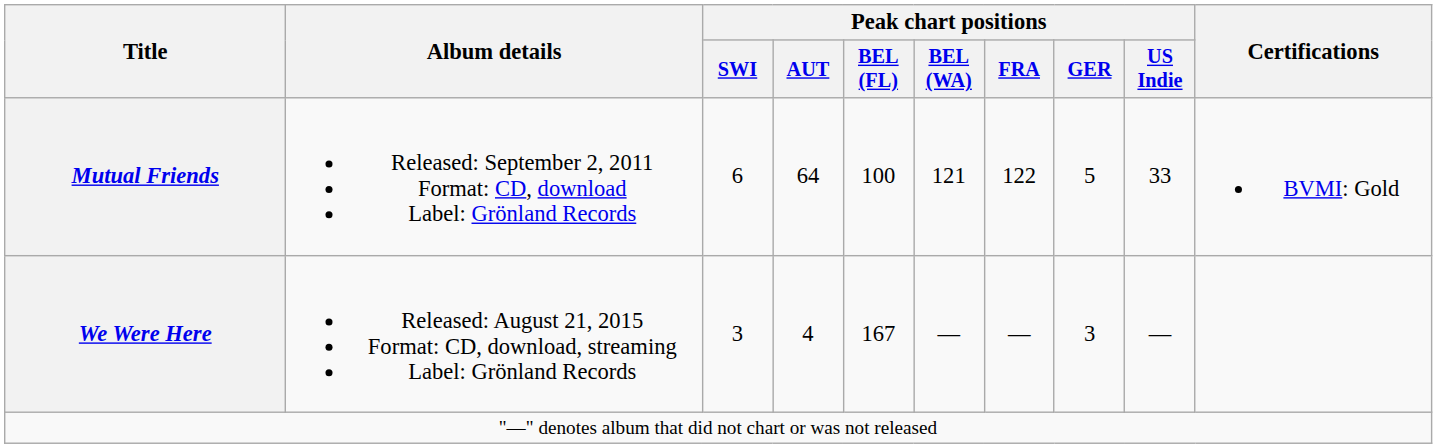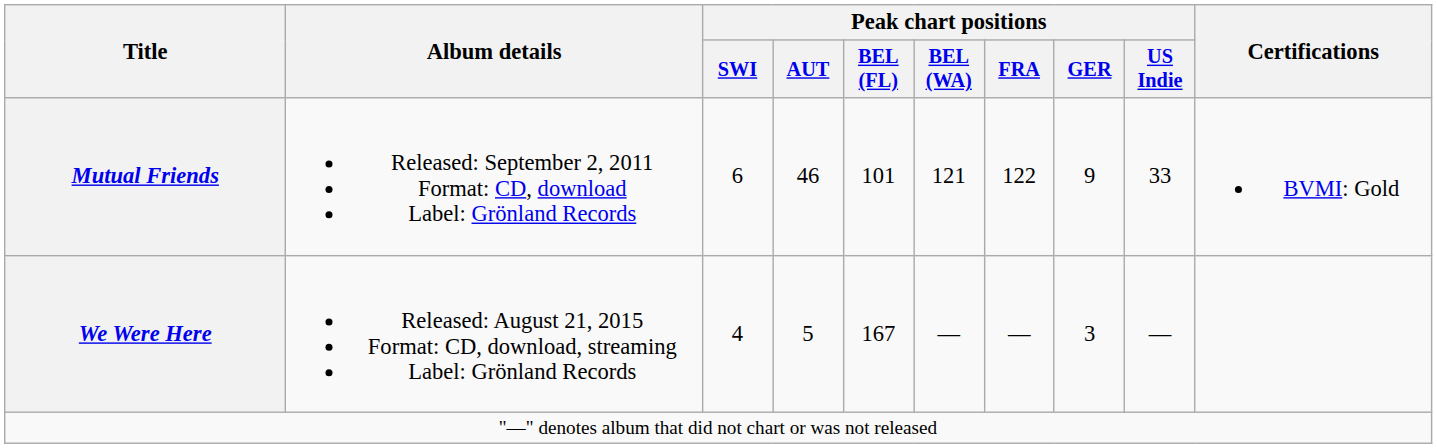 <table class="wikitable plainrowheaders" style="text-align:center;">
 <tr>
 <th scope="col" rowspan="2" style="width:12em;">Title</th>
 <th scope="col" rowspan="2" style="width:18em;">Album details</th>
 <th scope="col" colspan="7">Peak chart positions</th>
 <th scope="col" rowspan="2" style="width:10em;">Certifications</th>
 </tr>
 <tr>
 <th scope="col" style="width:3em;font-size:90%;"><a href='#'>SWI</a><br></th>
 <th scope="col" style="width:3em;font-size:90%;"><a href='#'>AUT</a><br></th>
 <th scope="col" style="width:3em;font-size:90%;"><a href='#'>BEL<br>(FL)</a><br></th>
 <th scope="col" style="width:3em;font-size:90%;"><a href='#'>BEL<br>(WA)</a><br></th>
 <th scope="col" style="width:3em;font-size:90%;"><a href='#'>FRA</a><br></th>
 <th scope="col" style="width:3em;font-size:90%;"><a href='#'>GER</a><br></th>
 <th scope="col" style="width:3em;font-size:90%;"><a href='#'>US Indie</a><br></th>
 </tr>
 <tr>
 <th scope="row"><em><a href='#'>Mutual Friends</a></em></th>
 <td><br><ul><li>Released: September 2, 2011</li><li>Format: <a href='#'>CD</a>, <a href='#'>download</a></li><li>Label: <a href='#'>Grönland Records</a></li></ul></td>
 <td>6</td>
-<td>64</td>
-<td>100</td>
+<td>46</td>
+<td>101</td>
 <td>121</td>
 <td>122</td>
-<td>5</td>
+<td>9</td>
 <td>33</td>
 <td><br><ul><li><a href='#'>BVMI</a>: Gold</li></ul></td>
 </tr>
 <tr>
 <th scope="row"><em><a href='#'>We Were Here</a></em></th>
 <td><br><ul><li>Released: August 21, 2015</li><li>Format: CD, download, streaming</li><li>Label: Grönland Records</li></ul></td>
-<td>3</td>
 <td>4</td>
+<td>5</td>
 <td>167</td>
 <td>—</td>
 <td>—</td>
 <td>3</td>
 <td>—</td>
 <td></td>
 </tr>
 <tr>
 <td colspan="10" style="text-align:center; font-size:85%;">"—" denotes album that did not chart or was not released</td>
 </tr>
 </table>
